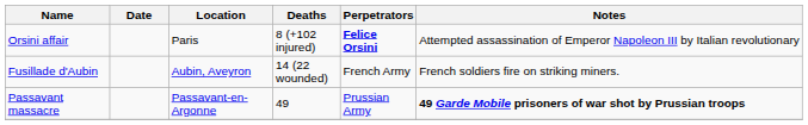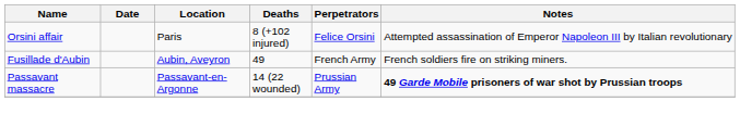 <table class="sortable wikitable" style="font-size:90%;">
 <tr>
 <th style="width:120px;">Name</th>
 <th style="width:65px;">Date</th>
 <th style="width:120px;">Location</th>
 <th ! data-sort-type="number" style="width:75px;">Deaths</th>
 <th style="width:75px;">Perpetrators</th>
 <th class="unsortable">Notes</th>
 </tr>
 <tr>
 <td><a href='#'>Orsini affair</a></td>
 <td></td>
 <td>Paris</td>
 <td>8 (+102 injured)</td>
-<td><strong><a href='#'>Felice Orsini</a></strong></td>
+<td><a href='#'>Felice Orsini</a></td>
 <td>Attempted assassination of Emperor <a href='#'>Napoleon III</a> by Italian revolutionary</td>
 </tr>
 <tr>
 <td><a href='#'>Fusillade d'Aubin</a></td>
 <td></td>
 <td><a href='#'>Aubin, Aveyron</a></td>
-<td>14 (22 wounded)</td>
+<td>49</td>
 <td>French Army</td>
 <td>French soldiers fire on striking miners.</td>
 </tr>
 <tr>
 <td><a href='#'>Passavant massacre</a></td>
 <td></td>
 <td><a href='#'>Passavant-en-Argonne</a></td>
-<td>49</td>
+<td>14 (22 wounded)</td>
 <td><a href='#'>Prussian Army</a></td>
 <td><strong>49 <em><a href='#'>Garde Mobile</a></em> prisoners of war shot by Prussian troops</strong></td>
 </tr>
 <tr>
 </tr>
 </table>
